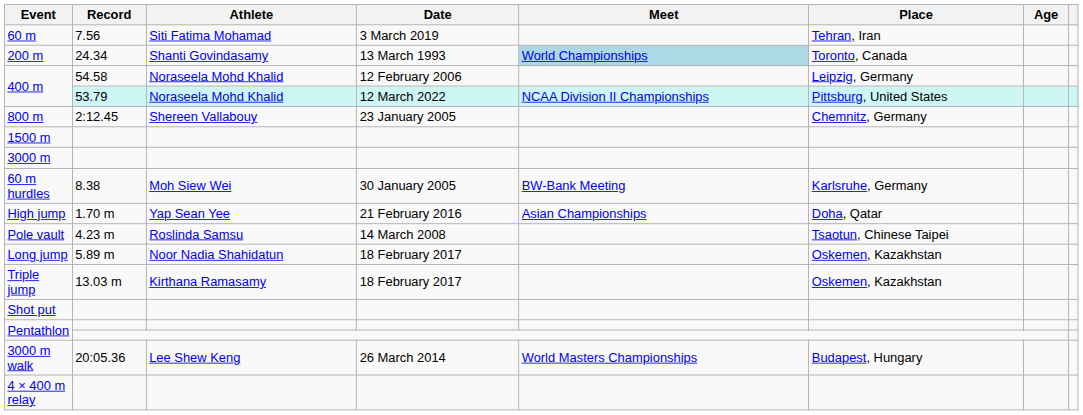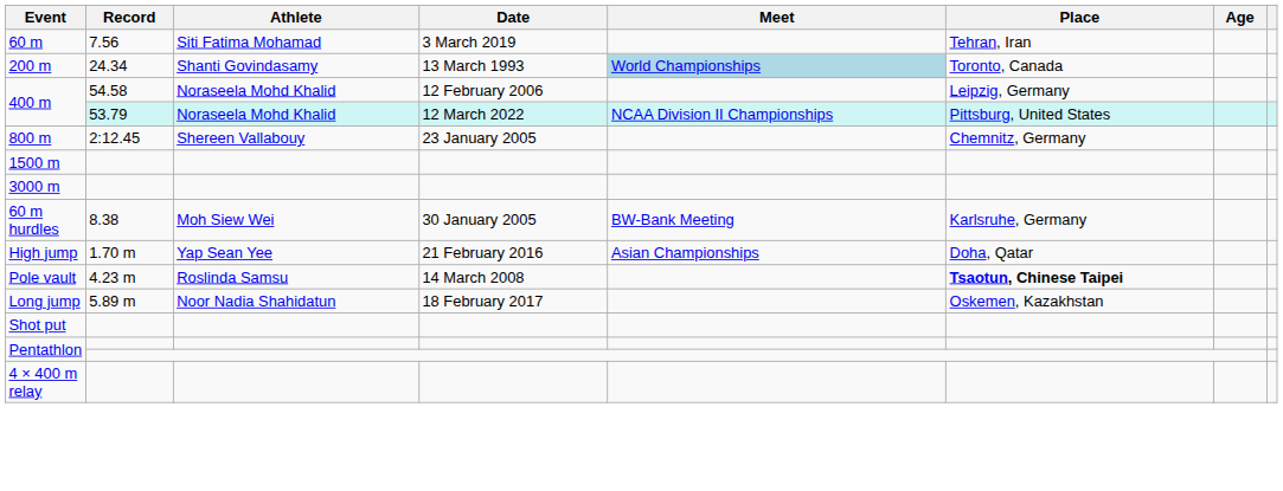 <table class="wikitable" style="font-size:95%; width: 100%;">
 <tr>
 <th width=50>Event</th>
 <th width=80>Record</th>
 <th>Athlete</th>
 <th>Date</th>
 <th>Meet</th>
 <th>Place</th>
 <th>Age</th>
 <th></th>
 </tr>
 <tr>
 <td><a href='#'>60 m</a></td>
 <td>7.56</td>
 <td><a href='#'>Siti Fatima Mohamad</a></td>
 <td>3 March 2019</td>
 <td></td>
 <td><a href='#'>Tehran</a>, Iran</td>
 <td></td>
 <td></td>
 </tr>
 <tr>
 <td><a href='#'>200 m</a></td>
 <td>24.34</td>
 <td><a href='#'>Shanti Govindasamy</a></td>
 <td>13 March 1993</td>
 <td style="background: lightblue;"><a href='#'>World Championships</a></td>
 <td><a href='#'>Toronto</a>, Canada</td>
 <td></td>
 <td></td>
 </tr>
 <tr>
 <td rowspan=2><a href='#'>400 m</a></td>
 <td>54.58</td>
 <td><a href='#'>Noraseela Mohd Khalid</a></td>
 <td>12 February 2006</td>
 <td></td>
 <td><a href='#'>Leipzig</a>, Germany</td>
 <td></td>
 <td></td>
 </tr>
 <tr bgcolor=#CEF6F5>
 <td>53.79</td>
 <td><a href='#'>Noraseela Mohd Khalid</a></td>
 <td>12 March 2022</td>
 <td><a href='#'>NCAA Division II Championships</a></td>
 <td><a href='#'>Pittsburg</a>, United States</td>
 <td></td>
 <td></td>
 </tr>
 <tr>
 <td><a href='#'>800 m</a></td>
 <td>2:12.45</td>
 <td><a href='#'>Shereen Vallabouy</a></td>
 <td>23 January 2005</td>
 <td></td>
 <td><a href='#'>Chemnitz</a>, Germany</td>
 <td></td>
 <td></td>
 </tr>
 <tr>
 <td><a href='#'>1500 m</a></td>
 <td></td>
 <td></td>
 <td></td>
 <td></td>
 <td></td>
 <td></td>
 <td></td>
 </tr>
 <tr>
 <td><a href='#'>3000 m</a></td>
 <td></td>
 <td></td>
 <td></td>
 <td></td>
 <td></td>
 <td></td>
 <td></td>
 </tr>
 <tr>
 <td><a href='#'>60 m hurdles</a></td>
 <td>8.38</td>
 <td><a href='#'>Moh Siew Wei</a></td>
 <td>30 January 2005</td>
 <td><a href='#'>BW-Bank Meeting</a></td>
 <td><a href='#'>Karlsruhe</a>, Germany</td>
 <td></td>
 <td></td>
 </tr>
 <tr>
 <td><a href='#'>High jump</a></td>
 <td>1.70 m</td>
 <td><a href='#'>Yap Sean Yee</a></td>
 <td>21 February 2016</td>
 <td><a href='#'>Asian Championships</a></td>
 <td><a href='#'>Doha</a>, Qatar</td>
 <td></td>
 <td></td>
 </tr>
 <tr>
 <td><a href='#'>Pole vault</a></td>
 <td>4.23 m</td>
 <td><a href='#'>Roslinda Samsu</a></td>
 <td>14 March 2008</td>
 <td></td>
-<td><a href='#'>Tsaotun</a>, Chinese Taipei</td>
+<td><strong><a href='#'>Tsaotun</a>, Chinese Taipei</strong></td>
 <td></td>
 <td></td>
 </tr>
 <tr>
 <td><a href='#'>Long jump</a></td>
 <td>5.89 m</td>
 <td><a href='#'>Noor Nadia Shahidatun</a></td>
-<td>18 February 2017</td>
-<td></td>
-<td><a href='#'>Oskemen</a>, Kazakhstan</td>
-<td></td>
-<td></td>
-</tr>
-<tr>
-<td><a href='#'>Triple jump</a></td>
-<td>13.03 m</td>
-<td><a href='#'>Kirthana Ramasamy</a></td>
 <td>18 February 2017</td>
 <td></td>
 <td><a href='#'>Oskemen</a>, Kazakhstan</td>
 <td></td>
 <td></td>
 </tr>
 <tr>
 <td><a href='#'>Shot put</a></td>
 <td></td>
 <td></td>
 <td></td>
 <td></td>
 <td></td>
 <td></td>
 <td></td>
 </tr>
 <tr>
 <td rowspan=2><a href='#'>Pentathlon</a></td>
 <td></td>
 <td></td>
 <td></td>
 <td></td>
 <td></td>
 <td></td>
 <td></td>
 </tr>
 <tr>
 <td colspan=6></td>
 <td></td>
 </tr>
 <tr>
-<td><a href='#'>3000 m walk</a></td>
-<td>20:05.36</td>
-<td><a href='#'>Lee Shew Keng</a></td>
-<td>26 March 2014</td>
-<td><a href='#'>World Masters Championships</a></td>
-<td><a href='#'>Budapest</a>, Hungary</td>
-<td></td>
-<td></td>
-</tr>
-<tr>
 <td><a href='#'>4 × 400 m relay</a></td>
 <td></td>
 <td></td>
 <td></td>
 <td></td>
 <td></td>
 <td></td>
 <td></td>
 </tr>
 </table>
